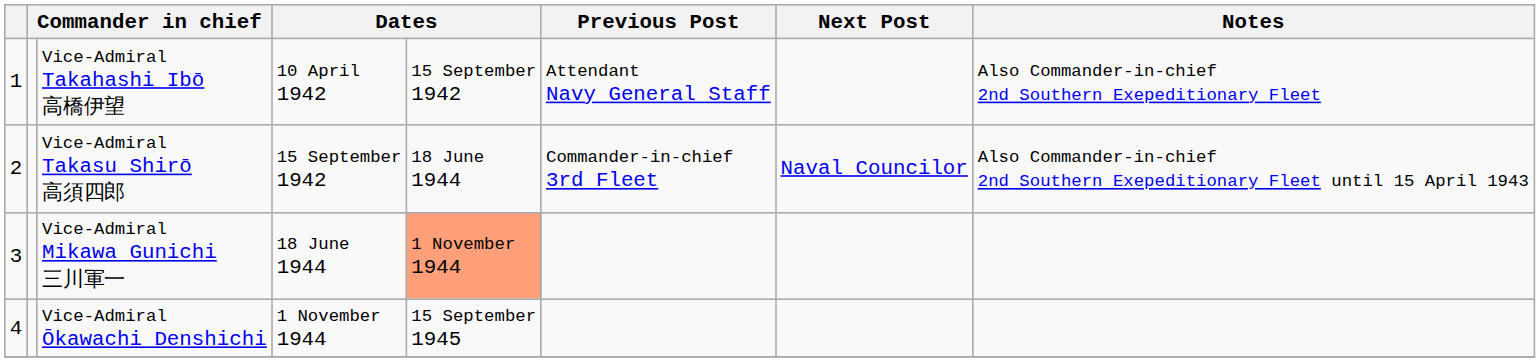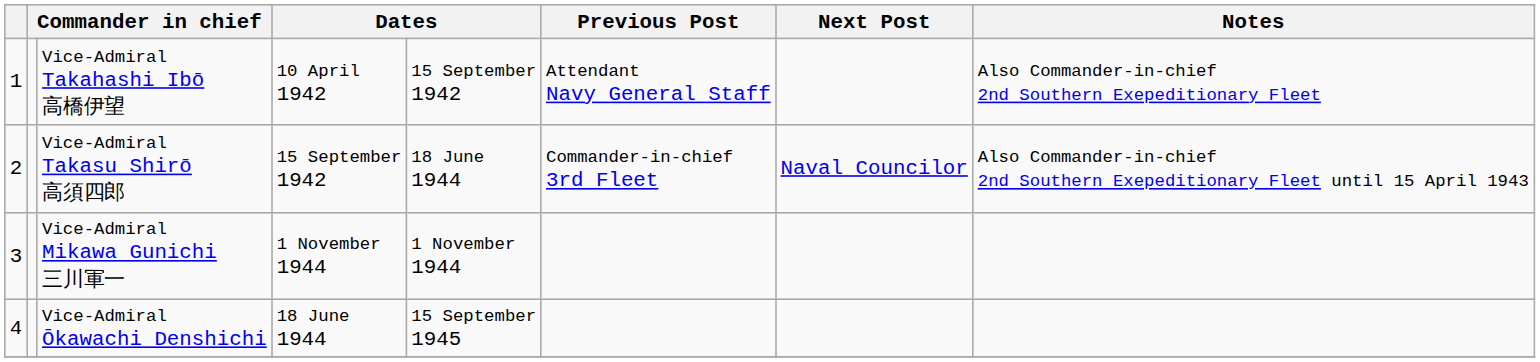 <table class=wikitable>
 <tr>
 <th></th>
 <th colspan="2">Commander in chief</th>
 <th colspan="2">Dates</th>
 <th>Previous Post</th>
 <th>Next Post</th>
 <th>Notes</th>
 </tr>
 <tr>
 <td>1</td>
 <td></td>
 <td><small>Vice-Admiral</small><br><a href='#'>Takahashi Ibō</a><br>高橋伊望</td>
 <td><small>10 April</small><br>1942</td>
 <td><small>15 September</small><br>1942</td>
 <td><small>Attendant</small><br><a href='#'>Navy General Staff</a></td>
 <td></td>
 <td><small>Also Commander-in-chief<br><a href='#'>2nd Southern Exepeditionary Fleet</a></small></td>
 </tr>
 <tr>
 <td>2</td>
 <td></td>
 <td><small>Vice-Admiral</small><br><a href='#'>Takasu Shirō</a><br>高須四郎</td>
 <td><small>15 September</small><br>1942</td>
 <td><small>18 June</small><br>1944</td>
 <td><small>Commander-in-chief</small><br><a href='#'>3rd Fleet</a></td>
 <td><a href='#'>Naval Councilor</a></td>
 <td><small>Also Commander-in-chief<br><a href='#'>2nd Southern Exepeditionary Fleet</a> until 15 April 1943</small></td>
 </tr>
 <tr>
 <td>3</td>
 <td></td>
 <td><small>Vice-Admiral</small><br><a href='#'>Mikawa Gunichi</a><br>三川軍一</td>
-<td><small>18 June</small><br>1944</td>
-<td style="background: lightsalmon;"><small>1 November</small><br>1944</td>
+<td><small>1 November</small><br>1944</td>
+<td><small>1 November</small><br>1944</td>
 <td></td>
 <td></td>
 <td></td>
 </tr>
 <tr>
 <td>4</td>
 <td></td>
 <td><small>Vice-Admiral</small><br><a href='#'>Ōkawachi Denshichi</a></td>
-<td><small>1 November</small><br>1944</td>
+<td><small>18 June</small><br>1944</td>
 <td><small>15 September</small><br>1945</td>
 <td></td>
 <td></td>
 <td></td>
 </tr>
 <tr>
 </tr>
 </table>
